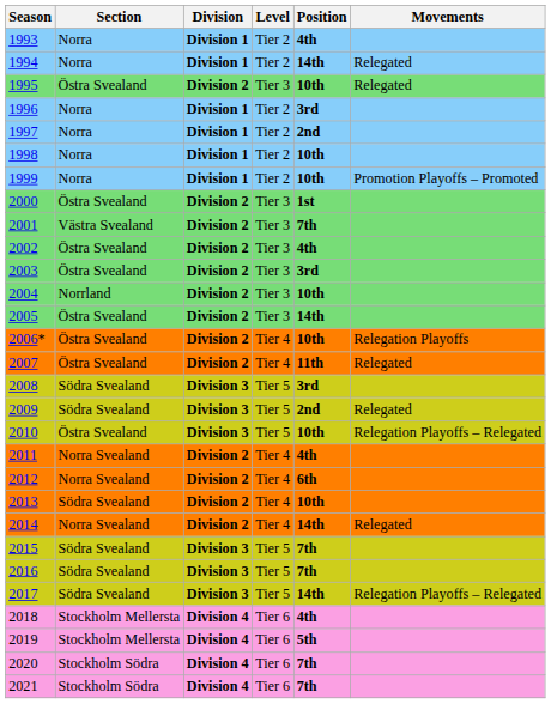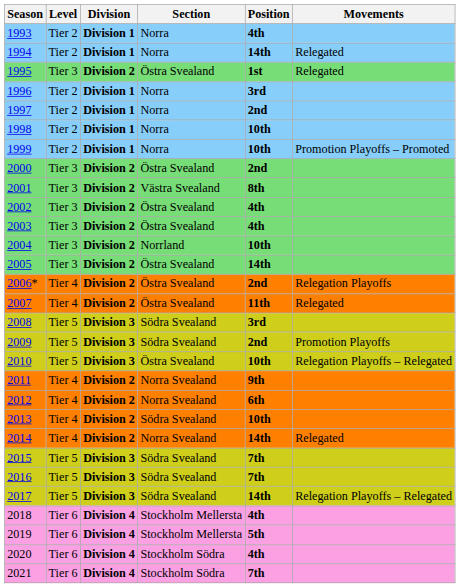 <table class="wikitable">
 <tr style="background:#f0f6fa;">
 <th>Season</th>
+<th>Level</th>
+<th>Division</th>
 <th>Section</th>
-<th>Division</th>
-<th>Level</th>
 <th>Position</th>
 <th>Movements</th>
 </tr>
 <tr style="background:#87CEFA;">
 <td><a href='#'>1993</a></td>
+<td>Tier 2</td>
+<td><strong>Division 1</strong></td>
 <td>Norra</td>
-<td><strong>Division 1</strong></td>
-<td>Tier 2</td>
 <td><strong>4th</strong></td>
 <td></td>
 </tr>
 <tr style="background:#87CEFA;">
 <td><a href='#'>1994</a></td>
+<td>Tier 2</td>
+<td><strong>Division 1</strong></td>
 <td>Norra</td>
-<td><strong>Division 1</strong></td>
-<td>Tier 2</td>
 <td><strong>14th</strong></td>
 <td>Relegated</td>
 </tr>
 <tr style="background:#77DD77;">
 <td><a href='#'>1995</a></td>
+<td>Tier 3</td>
+<td><strong>Division 2</strong></td>
 <td>Östra Svealand</td>
-<td><strong>Division 2</strong></td>
-<td>Tier 3</td>
-<td><strong>10th</strong></td>
+<td><strong>1st</strong></td>
 <td>Relegated</td>
 </tr>
 <tr style="background:#87CEFA;">
 <td><a href='#'>1996</a></td>
+<td>Tier 2</td>
+<td><strong>Division 1</strong></td>
 <td>Norra</td>
-<td><strong>Division 1</strong></td>
-<td>Tier 2</td>
 <td><strong>3rd</strong></td>
 <td></td>
 </tr>
 <tr style="background:#87CEFA;">
 <td><a href='#'>1997</a></td>
+<td>Tier 2</td>
+<td><strong>Division 1</strong></td>
 <td>Norra</td>
-<td><strong>Division 1</strong></td>
-<td>Tier 2</td>
 <td><strong>2nd</strong></td>
 <td></td>
 </tr>
 <tr style="background:#87CEFA;">
 <td><a href='#'>1998</a></td>
+<td>Tier 2</td>
+<td><strong>Division 1</strong></td>
 <td>Norra</td>
-<td><strong>Division 1</strong></td>
-<td>Tier 2</td>
 <td><strong>10th</strong></td>
 <td></td>
 </tr>
 <tr style="background:#87CEFA;">
 <td><a href='#'>1999</a></td>
+<td>Tier 2</td>
+<td><strong>Division 1</strong></td>
 <td>Norra</td>
-<td><strong>Division 1</strong></td>
-<td>Tier 2</td>
 <td><strong>10th</strong></td>
 <td>Promotion Playoffs – Promoted</td>
 </tr>
 <tr style="background:#77DD77;">
 <td><a href='#'>2000</a></td>
+<td>Tier 3</td>
+<td><strong>Division 2</strong></td>
 <td>Östra Svealand</td>
-<td><strong>Division 2</strong></td>
-<td>Tier 3</td>
-<td><strong>1st</strong></td>
+<td><strong>2nd</strong></td>
 <td></td>
 </tr>
 <tr style="background:#77DD77;">
 <td><a href='#'>2001</a></td>
+<td>Tier 3</td>
+<td><strong>Division 2</strong></td>
 <td>Västra Svealand</td>
-<td><strong>Division 2</strong></td>
-<td>Tier 3</td>
-<td><strong>7th</strong></td>
+<td><strong>8th</strong></td>
 <td></td>
 </tr>
 <tr style="background:#77DD77;">
 <td><a href='#'>2002</a></td>
+<td>Tier 3</td>
+<td><strong>Division 2</strong></td>
 <td>Östra Svealand</td>
-<td><strong>Division 2</strong></td>
-<td>Tier 3</td>
 <td><strong>4th</strong></td>
 <td></td>
 </tr>
 <tr style="background:#77DD77;">
 <td><a href='#'>2003</a></td>
+<td>Tier 3</td>
+<td><strong>Division 2</strong></td>
 <td>Östra Svealand</td>
-<td><strong>Division 2</strong></td>
-<td>Tier 3</td>
-<td><strong>3rd</strong></td>
+<td><strong>4th</strong></td>
 <td></td>
 </tr>
 <tr style="background:#77DD77;">
 <td><a href='#'>2004</a></td>
+<td>Tier 3</td>
+<td><strong>Division 2</strong></td>
 <td>Norrland</td>
-<td><strong>Division 2</strong></td>
-<td>Tier 3</td>
 <td><strong>10th</strong></td>
 <td></td>
 </tr>
 <tr style="background:#77DD77;">
 <td><a href='#'>2005</a></td>
+<td>Tier 3</td>
+<td><strong>Division 2</strong></td>
 <td>Östra Svealand</td>
-<td><strong>Division 2</strong></td>
-<td>Tier 3</td>
 <td><strong>14th</strong></td>
 <td></td>
 </tr>
 <tr style="background:#FF7F00;">
 <td><a href='#'>2006</a>*</td>
+<td>Tier 4</td>
+<td><strong>Division 2</strong></td>
 <td>Östra Svealand</td>
-<td><strong>Division 2</strong></td>
-<td>Tier 4</td>
-<td><strong>10th</strong></td>
+<td><strong>2nd</strong></td>
 <td>Relegation Playoffs</td>
 </tr>
 <tr style="background:#FF7F00;">
 <td><a href='#'>2007</a></td>
+<td>Tier 4</td>
+<td><strong>Division 2</strong></td>
 <td>Östra Svealand</td>
-<td><strong>Division 2</strong></td>
-<td>Tier 4</td>
 <td><strong>11th</strong></td>
 <td>Relegated</td>
 </tr>
 <tr style="background:#CECE1B;">
 <td><a href='#'>2008</a></td>
+<td>Tier 5</td>
+<td><strong>Division 3</strong></td>
 <td>Södra Svealand</td>
-<td><strong>Division 3</strong></td>
-<td>Tier 5</td>
 <td><strong>3rd</strong></td>
 <td></td>
 </tr>
 <tr style="background:#CECE1B;">
 <td><a href='#'>2009</a></td>
+<td>Tier 5</td>
+<td><strong>Division 3</strong></td>
 <td>Södra Svealand</td>
-<td><strong>Division 3</strong></td>
-<td>Tier 5</td>
 <td><strong>2nd</strong></td>
-<td>Relegated</td>
+<td>Promotion Playoffs</td>
 </tr>
 <tr style="background:#CECE1B;">
 <td><a href='#'>2010</a></td>
+<td>Tier 5</td>
+<td><strong>Division 3</strong></td>
 <td>Östra Svealand</td>
-<td><strong>Division 3</strong></td>
-<td>Tier 5</td>
 <td><strong>10th</strong></td>
 <td>Relegation Playoffs – Relegated</td>
 </tr>
 <tr style="background:#FF7F00;">
 <td><a href='#'>2011</a></td>
+<td>Tier 4</td>
+<td><strong>Division 2</strong></td>
 <td>Norra Svealand</td>
-<td><strong>Division 2</strong></td>
-<td>Tier 4</td>
-<td><strong>4th</strong></td>
+<td><strong>9th</strong></td>
 <td></td>
 </tr>
 <tr style="background:#FF7F00;">
 <td><a href='#'>2012</a></td>
+<td>Tier 4</td>
+<td><strong>Division 2</strong></td>
 <td>Norra Svealand</td>
-<td><strong>Division 2</strong></td>
-<td>Tier 4</td>
 <td><strong>6th</strong></td>
 <td></td>
 </tr>
 <tr style="background:#FF7F00;">
 <td><a href='#'>2013</a></td>
+<td>Tier 4</td>
+<td><strong>Division 2</strong></td>
 <td>Södra Svealand</td>
-<td><strong>Division 2</strong></td>
-<td>Tier 4</td>
 <td><strong>10th</strong></td>
 <td></td>
 </tr>
 <tr style="background:#FF7F00;">
 <td><a href='#'>2014</a></td>
+<td>Tier 4</td>
+<td><strong>Division 2</strong></td>
 <td>Norra Svealand</td>
-<td><strong>Division 2</strong></td>
-<td>Tier 4</td>
 <td><strong>14th</strong></td>
 <td>Relegated</td>
 </tr>
 <tr style="background:#CECE1B;">
 <td><a href='#'>2015</a></td>
+<td>Tier 5</td>
+<td><strong>Division 3</strong></td>
 <td>Södra Svealand</td>
-<td><strong>Division 3</strong></td>
-<td>Tier 5</td>
 <td><strong>7th</strong></td>
 <td></td>
 </tr>
 <tr style="background:#CECE1B;">
 <td><a href='#'>2016</a></td>
+<td>Tier 5</td>
+<td><strong>Division 3</strong></td>
 <td>Södra Svealand</td>
-<td><strong>Division 3</strong></td>
-<td>Tier 5</td>
 <td><strong>7th</strong></td>
 <td></td>
 </tr>
 <tr style="background:#CECE1B;">
 <td><a href='#'>2017</a></td>
+<td>Tier 5</td>
+<td><strong>Division 3</strong></td>
 <td>Södra Svealand</td>
-<td><strong>Division 3</strong></td>
-<td>Tier 5</td>
 <td><strong>14th</strong></td>
 <td>Relegation Playoffs – Relegated</td>
 </tr>
 <tr>
 <td style="background:#FBA0E3;">2018</td>
+<td style="background:#FBA0E3;">Tier 6</td>
+<td style="background:#FBA0E3;"><strong>Division 4</strong></td>
 <td style="background:#FBA0E3;">Stockholm Mellersta</td>
-<td style="background:#FBA0E3;"><strong>Division 4</strong></td>
-<td style="background:#FBA0E3;">Tier 6</td>
 <td style="background:#FBA0E3;"><strong>4th</strong></td>
 <td style="background:#FBA0E3;"></td>
 </tr>
 <tr>
 <td style="background:#FBA0E3;">2019</td>
+<td style="background:#FBA0E3;">Tier 6</td>
+<td style="background:#FBA0E3;"><strong>Division 4</strong></td>
 <td style="background:#FBA0E3;">Stockholm Mellersta</td>
-<td style="background:#FBA0E3;"><strong>Division 4</strong></td>
-<td style="background:#FBA0E3;">Tier 6</td>
 <td style="background:#FBA0E3;"><strong>5th</strong></td>
 <td style="background:#FBA0E3;"></td>
 </tr>
 <tr>
 <td style="background:#FBA0E3;">2020</td>
+<td style="background:#FBA0E3;">Tier 6</td>
+<td style="background:#FBA0E3;"><strong>Division 4</strong></td>
 <td style="background:#FBA0E3;">Stockholm Södra</td>
-<td style="background:#FBA0E3;"><strong>Division 4</strong></td>
-<td style="background:#FBA0E3;">Tier 6</td>
-<td style="background:#FBA0E3;"><strong>7th</strong></td>
+<td style="background:#FBA0E3;"><strong>4th</strong></td>
 <td style="background:#FBA0E3;"></td>
 </tr>
 <tr>
 <td style="background:#FBA0E3;">2021</td>
+<td style="background:#FBA0E3;">Tier 6</td>
+<td style="background:#FBA0E3;"><strong>Division 4</strong></td>
 <td style="background:#FBA0E3;">Stockholm Södra</td>
-<td style="background:#FBA0E3;"><strong>Division 4</strong></td>
-<td style="background:#FBA0E3;">Tier 6</td>
 <td style="background:#FBA0E3;"><strong>7th</strong></td>
 <td style="background:#FBA0E3;"></td>
 </tr>
 </table>
